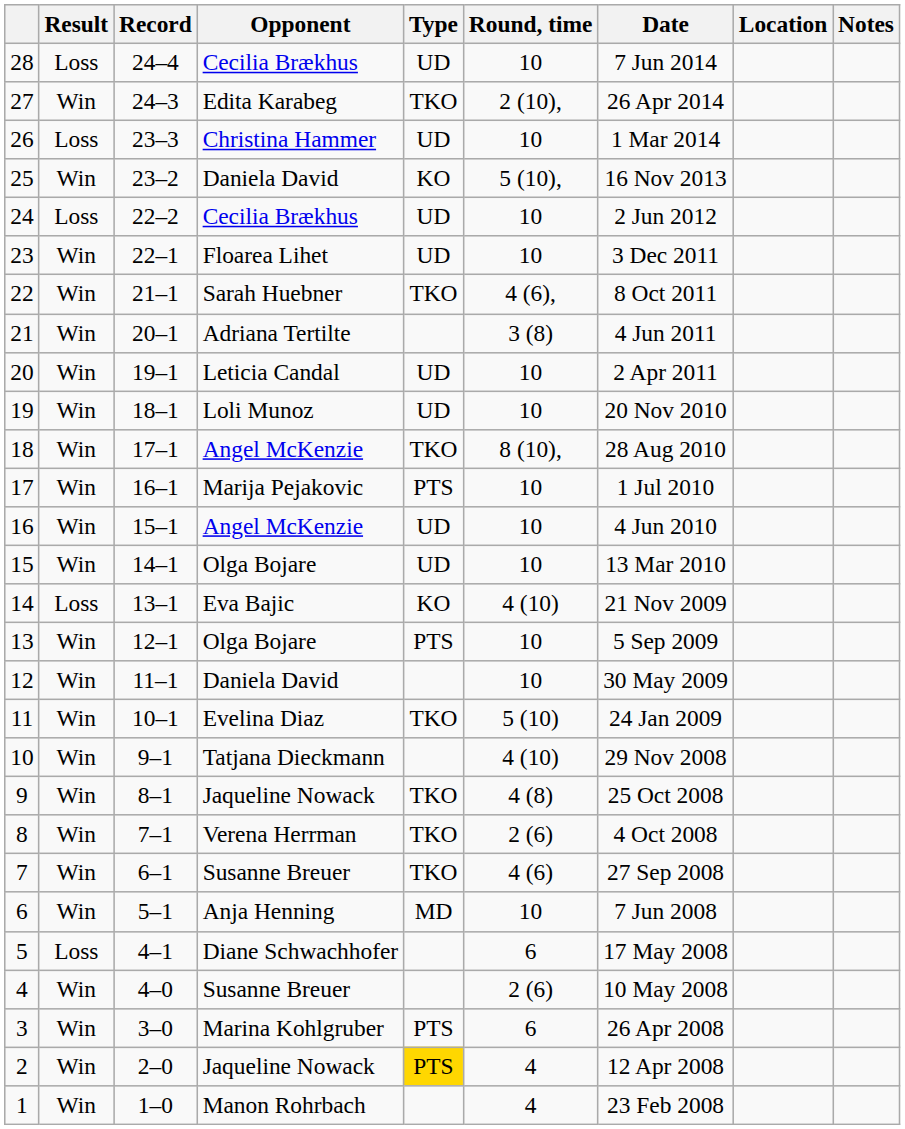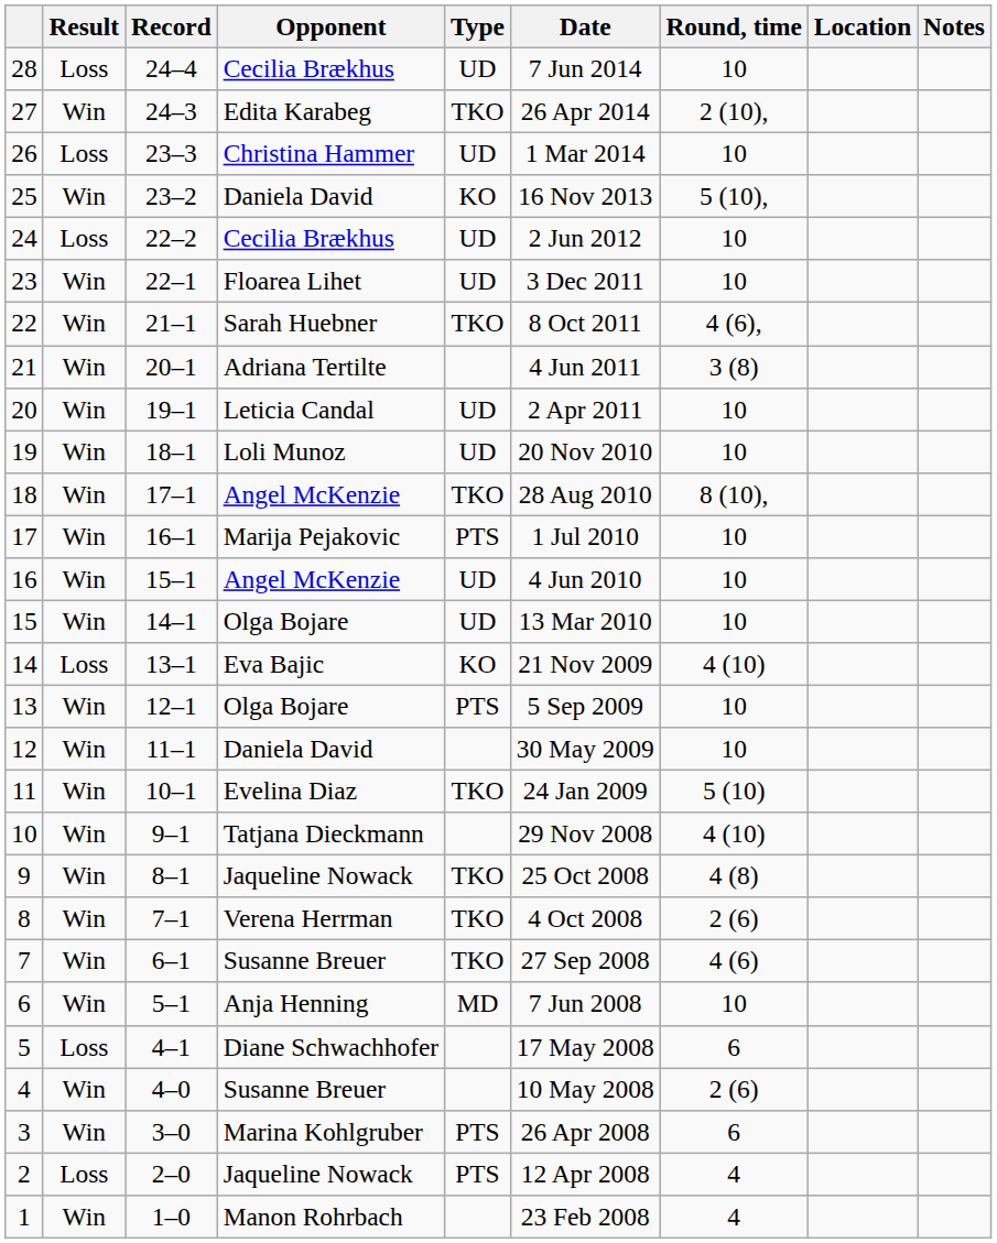 <table class="wikitable" style="text-align:center; font-size:95%">
 <tr>
 <th></th>
 <th>Result</th>
 <th>Record</th>
 <th>Opponent</th>
 <th>Type</th>
+<th>Date</th>
 <th>Round, time</th>
-<th>Date</th>
 <th>Location</th>
 <th>Notes</th>
 </tr>
 <tr>
 <td>28</td>
 <td>Loss</td>
 <td>24–4</td>
 <td style="text-align:left;"> <a href='#'>Cecilia Brækhus</a></td>
 <td>UD</td>
+<td>7 Jun 2014</td>
 <td>10</td>
-<td>7 Jun 2014</td>
 <td style="text-align:left;"> </td>
 <td style="text-align:left;"></td>
 </tr>
 <tr>
 <td>27</td>
 <td>Win</td>
 <td>24–3</td>
 <td style="text-align:left;"> Edita Karabeg</td>
 <td>TKO</td>
+<td>26 Apr 2014</td>
 <td>2 (10), </td>
-<td>26 Apr 2014</td>
 <td style="text-align:left;"> </td>
 <td style="text-align:left;"></td>
 </tr>
 <tr>
 <td>26</td>
 <td>Loss</td>
 <td>23–3</td>
 <td style="text-align:left;"> <a href='#'>Christina Hammer</a></td>
 <td>UD</td>
+<td>1 Mar 2014</td>
 <td>10</td>
-<td>1 Mar 2014</td>
 <td style="text-align:left;"> </td>
 <td style="text-align:left;"></td>
 </tr>
 <tr>
 <td>25</td>
 <td>Win</td>
 <td>23–2</td>
 <td style="text-align:left;"> Daniela David</td>
 <td>KO</td>
+<td>16 Nov 2013</td>
 <td>5 (10), </td>
-<td>16 Nov 2013</td>
 <td style="text-align:left;"> </td>
 <td style="text-align:left;"></td>
 </tr>
 <tr>
 <td>24</td>
 <td>Loss</td>
 <td>22–2</td>
 <td style="text-align:left;"> <a href='#'>Cecilia Brækhus</a></td>
 <td>UD</td>
+<td>2 Jun 2012</td>
 <td>10</td>
-<td>2 Jun 2012</td>
 <td style="text-align:left;"> </td>
 <td style="text-align:left;"></td>
 </tr>
 <tr>
 <td>23</td>
 <td>Win</td>
 <td>22–1</td>
 <td style="text-align:left;"> Floarea Lihet</td>
 <td>UD</td>
+<td>3 Dec 2011</td>
 <td>10</td>
-<td>3 Dec 2011</td>
 <td style="text-align:left;"> </td>
 <td style="text-align:left;"></td>
 </tr>
 <tr>
 <td>22</td>
 <td>Win</td>
 <td>21–1</td>
 <td style="text-align:left;"> Sarah Huebner</td>
 <td>TKO</td>
+<td>8 Oct 2011</td>
 <td>4 (6), </td>
-<td>8 Oct 2011</td>
 <td style="text-align:left;"> </td>
 <td style="text-align:left;"></td>
 </tr>
 <tr>
 <td>21</td>
 <td>Win</td>
 <td>20–1</td>
 <td style="text-align:left;"> Adriana Tertilte</td>
 <td></td>
+<td>4 Jun 2011</td>
 <td>3 (8)</td>
-<td>4 Jun 2011</td>
 <td style="text-align:left;"> </td>
 <td style="text-align:left;"></td>
 </tr>
 <tr>
 <td>20</td>
 <td>Win</td>
 <td>19–1</td>
 <td style="text-align:left;"> Leticia Candal</td>
 <td>UD</td>
+<td>2 Apr 2011</td>
 <td>10</td>
-<td>2 Apr 2011</td>
 <td style="text-align:left;"> </td>
 <td style="text-align:left;"></td>
 </tr>
 <tr>
 <td>19</td>
 <td>Win</td>
 <td>18–1</td>
 <td style="text-align:left;"> Loli Munoz</td>
 <td>UD</td>
+<td>20 Nov 2010</td>
 <td>10</td>
-<td>20 Nov 2010</td>
 <td style="text-align:left;"> </td>
 <td style="text-align:left;"></td>
 </tr>
 <tr>
 <td>18</td>
 <td>Win</td>
 <td>17–1</td>
 <td style="text-align:left;"> <a href='#'>Angel McKenzie</a></td>
 <td>TKO</td>
+<td>28 Aug 2010</td>
 <td>8 (10), </td>
-<td>28 Aug 2010</td>
 <td style="text-align:left;"> </td>
 <td style="text-align:left;"></td>
 </tr>
 <tr>
 <td>17</td>
 <td>Win</td>
 <td>16–1</td>
 <td style="text-align:left;"> Marija Pejakovic</td>
 <td>PTS</td>
+<td>1 Jul 2010</td>
 <td>10</td>
-<td>1 Jul 2010</td>
 <td style="text-align:left;"> </td>
 <td style="text-align:left;"></td>
 </tr>
 <tr>
 <td>16</td>
 <td>Win</td>
 <td>15–1</td>
 <td style="text-align:left;"> <a href='#'>Angel McKenzie</a></td>
 <td>UD</td>
+<td>4 Jun 2010</td>
 <td>10</td>
-<td>4 Jun 2010</td>
 <td style="text-align:left;"> </td>
 <td style="text-align:left;"></td>
 </tr>
 <tr>
 <td>15</td>
 <td>Win</td>
 <td>14–1</td>
 <td style="text-align:left;"> Olga Bojare</td>
 <td>UD</td>
+<td>13 Mar 2010</td>
 <td>10</td>
-<td>13 Mar 2010</td>
 <td style="text-align:left;"> </td>
 <td style="text-align:left;"></td>
 </tr>
 <tr>
 <td>14</td>
 <td>Loss</td>
 <td>13–1</td>
 <td style="text-align:left;"> Eva Bajic</td>
 <td>KO</td>
+<td>21 Nov 2009</td>
 <td>4 (10)</td>
-<td>21 Nov 2009</td>
 <td style="text-align:left;"> </td>
 <td style="text-align:left;"></td>
 </tr>
 <tr>
 <td>13</td>
 <td>Win</td>
 <td>12–1</td>
 <td style="text-align:left;"> Olga Bojare</td>
 <td>PTS</td>
+<td>5 Sep 2009</td>
 <td>10</td>
-<td>5 Sep 2009</td>
 <td style="text-align:left;"> </td>
 <td style="text-align:left;"></td>
 </tr>
 <tr>
 <td>12</td>
 <td>Win</td>
 <td>11–1</td>
 <td style="text-align:left;"> Daniela David</td>
 <td></td>
+<td>30 May 2009</td>
 <td>10</td>
-<td>30 May 2009</td>
 <td style="text-align:left;"> </td>
 <td style="text-align:left;"></td>
 </tr>
 <tr>
 <td>11</td>
 <td>Win</td>
 <td>10–1</td>
 <td style="text-align:left;"> Evelina Diaz</td>
 <td>TKO</td>
+<td>24 Jan 2009</td>
 <td>5 (10)</td>
-<td>24 Jan 2009</td>
 <td style="text-align:left;"> </td>
 <td style="text-align:left;"></td>
 </tr>
 <tr>
 <td>10</td>
 <td>Win</td>
 <td>9–1</td>
 <td style="text-align:left;"> Tatjana Dieckmann</td>
 <td></td>
+<td>29 Nov 2008</td>
 <td>4 (10)</td>
-<td>29 Nov 2008</td>
 <td style="text-align:left;"> </td>
 <td style="text-align:left;"></td>
 </tr>
 <tr>
 <td>9</td>
 <td>Win</td>
 <td>8–1</td>
 <td style="text-align:left;"> Jaqueline Nowack</td>
 <td>TKO</td>
+<td>25 Oct 2008</td>
 <td>4 (8)</td>
-<td>25 Oct 2008</td>
 <td style="text-align:left;"> </td>
 <td style="text-align:left;"></td>
 </tr>
 <tr>
 <td>8</td>
 <td>Win</td>
 <td>7–1</td>
 <td style="text-align:left;"> Verena Herrman</td>
 <td>TKO</td>
+<td>4 Oct 2008</td>
 <td>2 (6)</td>
-<td>4 Oct 2008</td>
 <td style="text-align:left;"> </td>
 <td style="text-align:left;"></td>
 </tr>
 <tr>
 <td>7</td>
 <td>Win</td>
 <td>6–1</td>
 <td style="text-align:left;"> Susanne Breuer</td>
 <td>TKO</td>
+<td>27 Sep 2008</td>
 <td>4 (6)</td>
-<td>27 Sep 2008</td>
 <td style="text-align:left;"> </td>
 <td style="text-align:left;"></td>
 </tr>
 <tr>
 <td>6</td>
 <td>Win</td>
 <td>5–1</td>
 <td style="text-align:left;"> Anja Henning</td>
 <td>MD</td>
+<td>7 Jun 2008</td>
 <td>10</td>
-<td>7 Jun 2008</td>
 <td style="text-align:left;"> </td>
 <td style="text-align:left;"></td>
 </tr>
 <tr>
 <td>5</td>
 <td>Loss</td>
 <td>4–1</td>
 <td style="text-align:left;"> Diane Schwachhofer</td>
 <td></td>
+<td>17 May 2008</td>
 <td>6</td>
-<td>17 May 2008</td>
 <td style="text-align:left;"> </td>
 <td style="text-align:left;"></td>
 </tr>
 <tr>
 <td>4</td>
 <td>Win</td>
 <td>4–0</td>
 <td style="text-align:left;"> Susanne Breuer</td>
 <td></td>
+<td>10 May 2008</td>
 <td>2 (6)</td>
-<td>10 May 2008</td>
 <td style="text-align:left;"> </td>
 <td style="text-align:left;"></td>
 </tr>
 <tr>
 <td>3</td>
 <td>Win</td>
 <td>3–0</td>
 <td style="text-align:left;"> Marina Kohlgruber</td>
 <td>PTS</td>
+<td>26 Apr 2008</td>
 <td>6</td>
-<td>26 Apr 2008</td>
 <td style="text-align:left;"> </td>
 <td style="text-align:left;"></td>
 </tr>
 <tr>
 <td>2</td>
-<td>Win</td>
+<td>Loss</td>
 <td>2–0</td>
 <td style="text-align:left;"> Jaqueline Nowack</td>
-<td style="background: gold;">PTS</td>
+<td>PTS</td>
+<td>12 Apr 2008</td>
 <td>4</td>
-<td>12 Apr 2008</td>
 <td style="text-align:left;"> </td>
 <td style="text-align:left;"></td>
 </tr>
 <tr>
 <td>1</td>
 <td>Win</td>
 <td>1–0</td>
 <td style="text-align:left;"> Manon Rohrbach</td>
 <td></td>
+<td>23 Feb 2008</td>
 <td>4</td>
-<td>23 Feb 2008</td>
 <td style="text-align:left;"> </td>
 <td style="text-align:left;"></td>
 </tr>
 </table>
